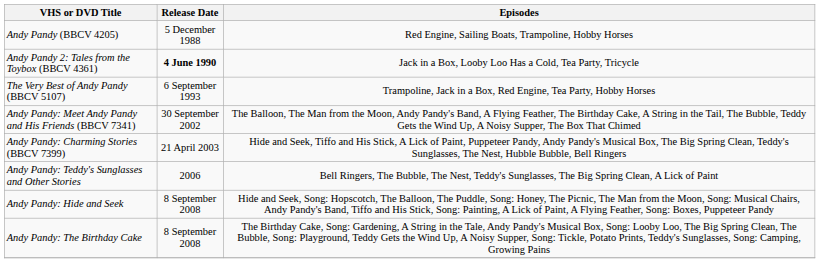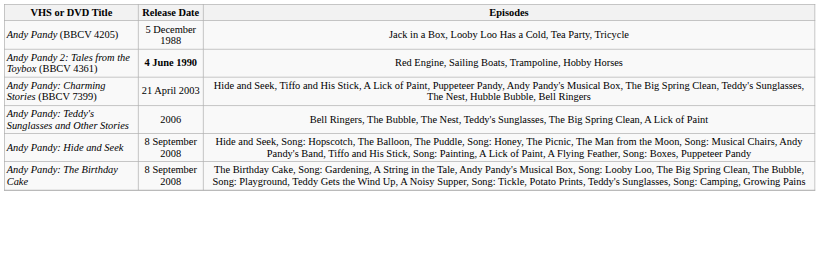 <table class="wikitable">
 <tr>
 <th>VHS or DVD Title</th>
 <th>Release Date</th>
 <th>Episodes</th>
 </tr>
 <tr>
 <td><em>Andy Pandy</em> (BBCV 4205)</td>
 <td style="text-align:center;">5 December 1988</td>
-<td style="text-align:center;">Red Engine, Sailing Boats, Trampoline, Hobby Horses</td>
+<td style="text-align:center;">Jack in a Box, Looby Loo Has a Cold, Tea Party, Tricycle</td>
 </tr>
 <tr>
 <td><em>Andy Pandy 2: Tales from the Toybox</em> (BBCV 4361)</td>
 <td style="text-align:center;"><strong>4 June 1990</strong></td>
-<td style="text-align:center;">Jack in a Box, Looby Loo Has a Cold, Tea Party, Tricycle</td>
-</tr>
-<tr>
-<td><em>The Very Best of Andy Pandy</em> (BBCV 5107)</td>
-<td style="text-align:center;">6 September 1993</td>
-<td style="text-align:center;">Trampoline, Jack in a Box, Red Engine, Tea Party, Hobby Horses</td>
-</tr>
-<tr>
-<td><em>Andy Pandy: Meet Andy Pandy and His Friends</em> (BBCV 7341)</td>
-<td style="text-align:center;">30 September 2002</td>
-<td style="text-align:center;">The Balloon, The Man from the Moon, Andy Pandy's Band, A Flying Feather, The Birthday Cake, A String in the Tail, The Bubble, Teddy Gets the Wind Up, A Noisy Supper, The Box That Chimed</td>
+<td style="text-align:center;">Red Engine, Sailing Boats, Trampoline, Hobby Horses</td>
 </tr>
 <tr>
 <td><em>Andy Pandy: Charming Stories</em> (BBCV 7399)</td>
 <td style="text-align:center;">21 April 2003</td>
 <td style="text-align:center;">Hide and Seek, Tiffo and His Stick, A Lick of Paint, Puppeteer Pandy, Andy Pandy's Musical Box, The Big Spring Clean, Teddy's Sunglasses, The Nest, Hubble Bubble, Bell Ringers</td>
 </tr>
 <tr>
 <td><em>Andy Pandy: Teddy's Sunglasses and Other Stories</em></td>
 <td style="text-align:center;">2006</td>
 <td style="text-align:center;">Bell Ringers, The Bubble, The Nest, Teddy's Sunglasses, The Big Spring Clean, A Lick of Paint</td>
 </tr>
 <tr>
 <td><em>Andy Pandy: Hide and Seek</em></td>
 <td style="text-align:center;">8 September 2008</td>
 <td style="text-align:center;">Hide and Seek, Song: Hopscotch, The Balloon, The Puddle, Song: Honey, The Picnic, The Man from the Moon, Song: Musical Chairs, Andy Pandy's Band, Tiffo and His Stick, Song: Painting, A Lick of Paint, A Flying Feather, Song: Boxes, Puppeteer Pandy</td>
 </tr>
 <tr>
 <td><em>Andy Pandy: The Birthday Cake</em></td>
 <td style="text-align:center;">8 September 2008</td>
 <td style="text-align:center;">The Birthday Cake, Song: Gardening, A String in the Tale, Andy Pandy's Musical Box, Song: Looby Loo, The Big Spring Clean, The Bubble, Song: Playground, Teddy Gets the Wind Up, A Noisy Supper, Song: Tickle, Potato Prints, Teddy's Sunglasses, Song: Camping, Growing Pains</td>
 </tr>
 <tr>
 </tr>
 </table>
